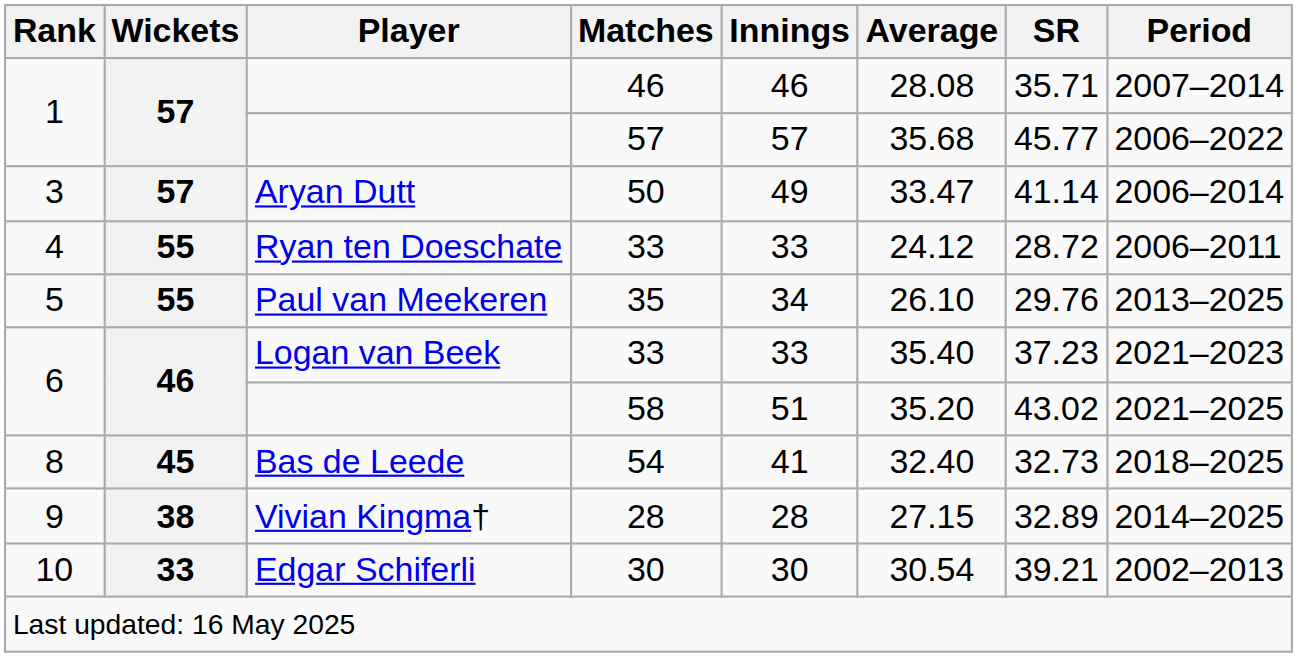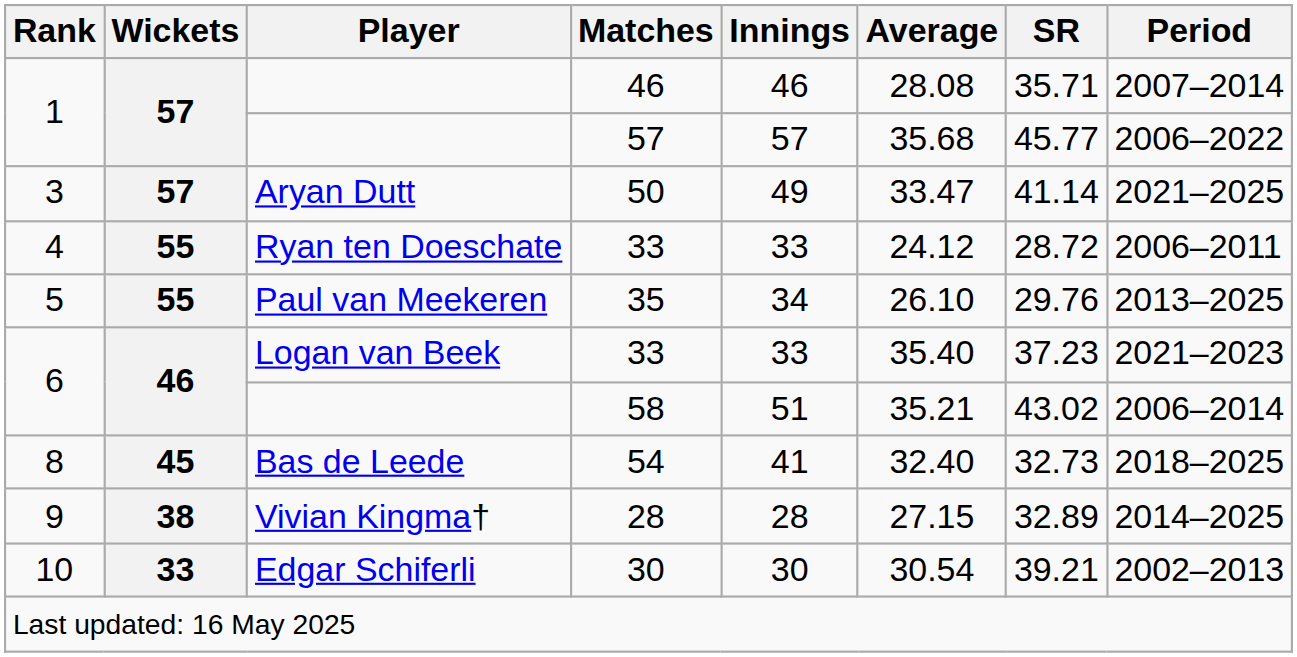 <table class="wikitable plainrowheaders sortable">
 <tr>
 <th scope=col>Rank</th>
 <th scope=col>Wickets</th>
 <th scope=col>Player</th>
 <th scope=col>Matches</th>
 <th scope=col>Innings</th>
 <th scope=col>Average</th>
 <th scope=col>SR</th>
 <th scope=col>Period</th>
 </tr>
 <tr>
 <td rowspan="2;" align="center">1</td>
 <th rowspan="2;" scope="row" style="text-align:center;">57</th>
 <td></td>
 <td align=center>46</td>
 <td align=center>46</td>
 <td align=center>28.08</td>
 <td align=center>35.71</td>
 <td>2007–2014</td>
 </tr>
 <tr>
 <td></td>
 <td align=center>57</td>
 <td align=center>57</td>
 <td align=center>35.68</td>
 <td align=center>45.77</td>
 <td>2006–2022</td>
 </tr>
 <tr>
 <td align="center">3</td>
 <th scope="row" style="text-align:center;">57</th>
 <td><a href='#'>Aryan Dutt</a></td>
 <td align="center">50</td>
 <td align="center">49</td>
 <td align="center">33.47</td>
 <td align="center">41.14</td>
-<td>2006–2014</td>
+<td>2021–2025</td>
 </tr>
 <tr>
 <td align="center">4</td>
 <th scope="row" style="text-align:center;">55</th>
 <td><a href='#'>Ryan ten Doeschate</a></td>
 <td align="center">33</td>
 <td align="center">33</td>
 <td align="center">24.12</td>
 <td align="center">28.72</td>
 <td>2006–2011</td>
 </tr>
 <tr>
 <td align="center">5</td>
 <th scope="row" style="text-align:center;">55</th>
 <td><a href='#'>Paul van Meekeren</a></td>
 <td align="center">35</td>
 <td align="center">34</td>
 <td align="center">26.10</td>
 <td align="center">29.76</td>
 <td>2013–2025</td>
 </tr>
 <tr>
 <td rowspan="2" align="center">6</td>
 <th rowspan="2" scope="row" style="text-align:center;">46</th>
 <td><a href='#'>Logan van Beek</a></td>
 <td align="center">33</td>
 <td align="center">33</td>
 <td align="center">35.40</td>
 <td align="center">37.23</td>
 <td>2021–2023</td>
 </tr>
 <tr>
 <td></td>
 <td align=center>58</td>
 <td align=center>51</td>
-<td align=center>35.20</td>
+<td align=center>35.21</td>
 <td align=center>43.02</td>
-<td>2021–2025</td>
+<td>2006–2014</td>
 </tr>
 <tr>
 <td align="center">8</td>
 <th scope="row" style="text-align:center;">45</th>
 <td><a href='#'>Bas de Leede</a></td>
 <td align="center">54</td>
 <td align="center">41</td>
 <td align="center">32.40</td>
 <td align="center">32.73</td>
 <td>2018–2025</td>
 </tr>
 <tr>
 <td align=center>9</td>
 <th scope=row style=text-align:center;>38</th>
 <td><a href='#'>Vivian Kingma</a>†</td>
 <td align=center>28</td>
 <td align=center>28</td>
 <td align=center>27.15</td>
 <td align=center>32.89</td>
 <td>2014–2025</td>
 </tr>
 <tr>
 <td align=center>10</td>
 <th scope=row style=text-align:center;>33</th>
 <td><a href='#'>Edgar Schiferli</a></td>
 <td align=center>30</td>
 <td align=center>30</td>
 <td align=center>30.54</td>
 <td align=center>39.21</td>
 <td>2002–2013</td>
 </tr>
 <tr class="sortbottom">
 <td colspan="8"><small>Last updated: 16 May 2025</small></td>
 </tr>
 </table>
